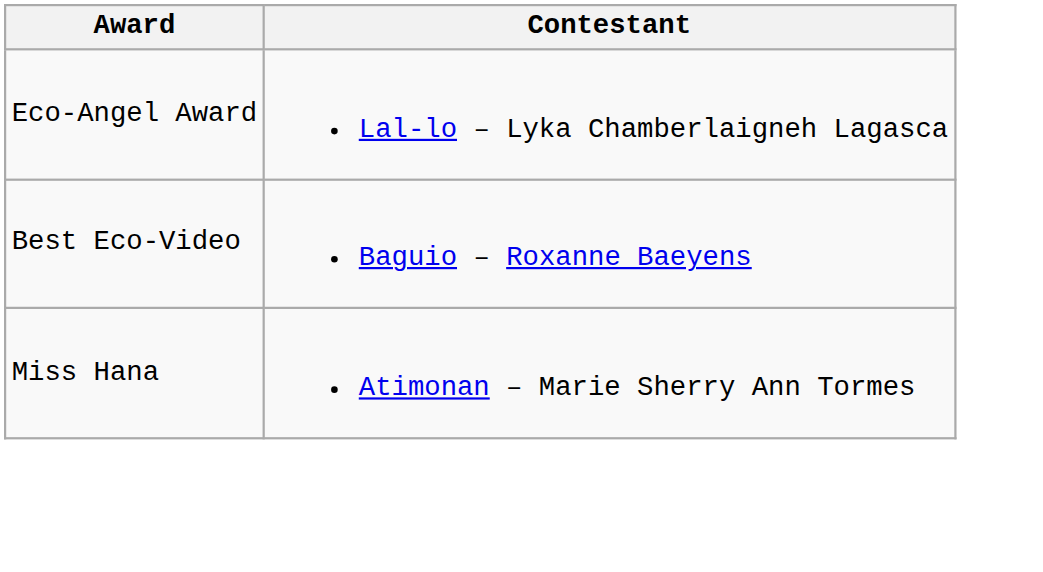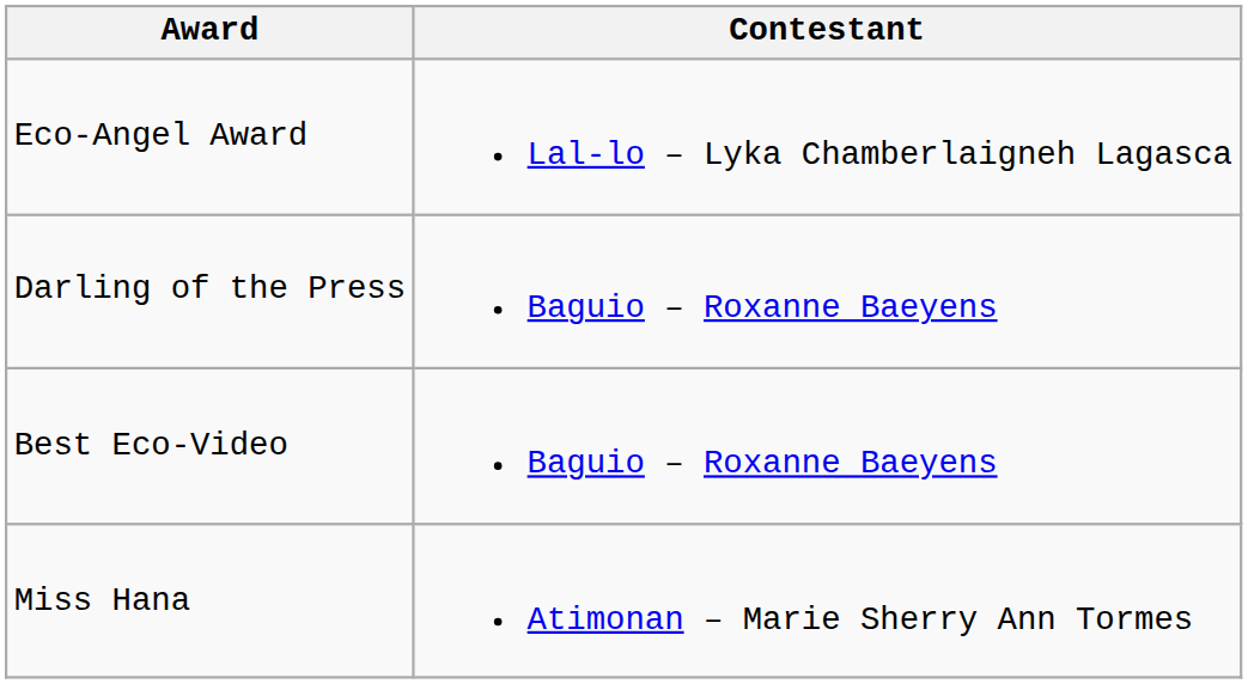 <table class="wikitable sortable" style="font-size: 95%;">
 <tr>
 <th>Award</th>
 <th>Contestant</th>
 </tr>
 <tr>
 <td>Eco-Angel Award</td>
 <td><br><ul><li><a href='#'>Lal-lo</a> – Lyka Chamberlaigneh Lagasca</li></ul></td>
 </tr>
 <tr>
+<td>Darling of the Press</td>
+<td><br><ul><li><a href='#'>Baguio</a> – <a href='#'>Roxanne Baeyens</a></li></ul></td>
+</tr>
+<tr>
 <td>Best Eco-Video</td>
 <td><br><ul><li><a href='#'>Baguio</a> – <a href='#'>Roxanne Baeyens</a></li></ul></td>
 </tr>
 <tr>
 <td>Miss Hana</td>
 <td><br><ul><li><a href='#'>Atimonan</a> – Marie Sherry Ann Tormes</li></ul></td>
 </tr>
 </table>
